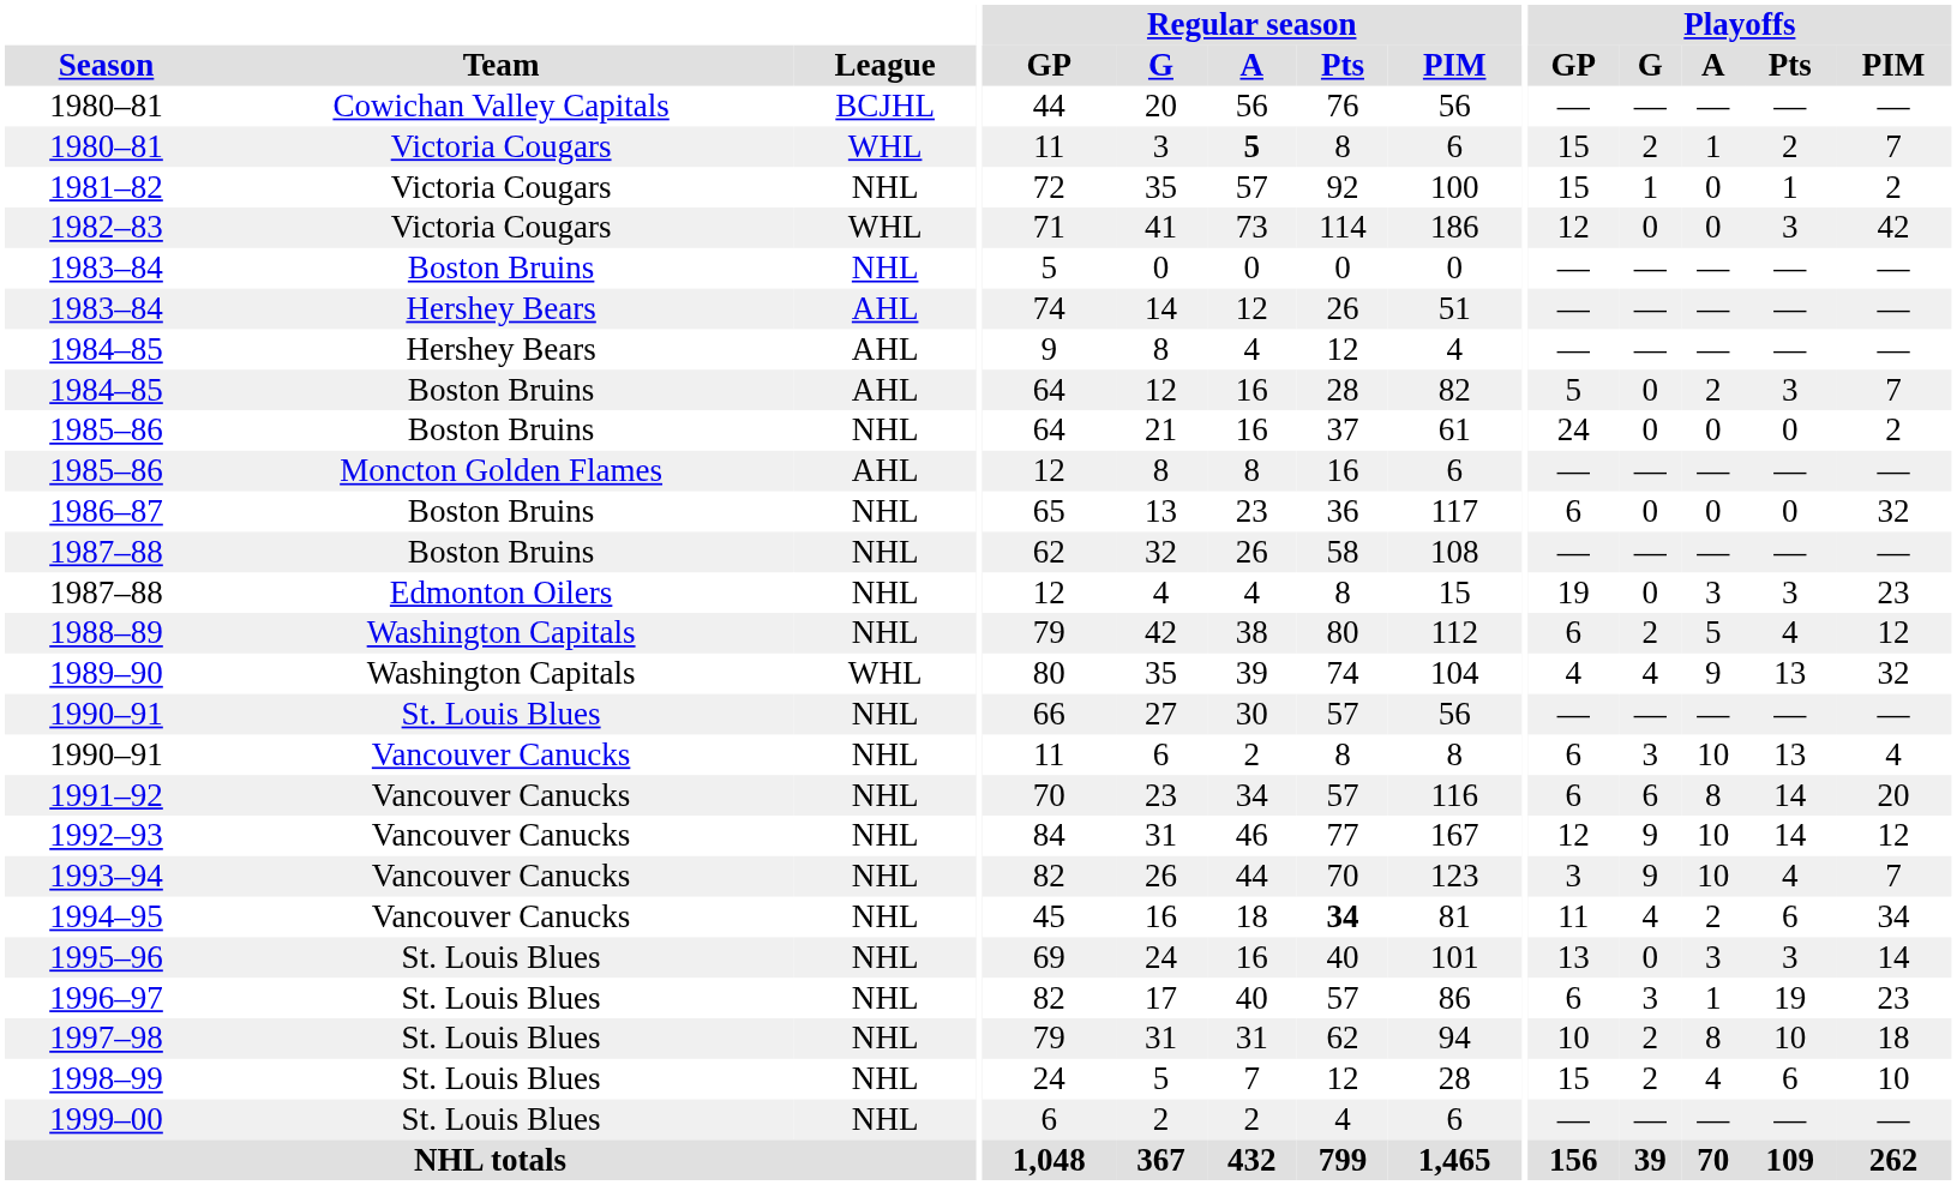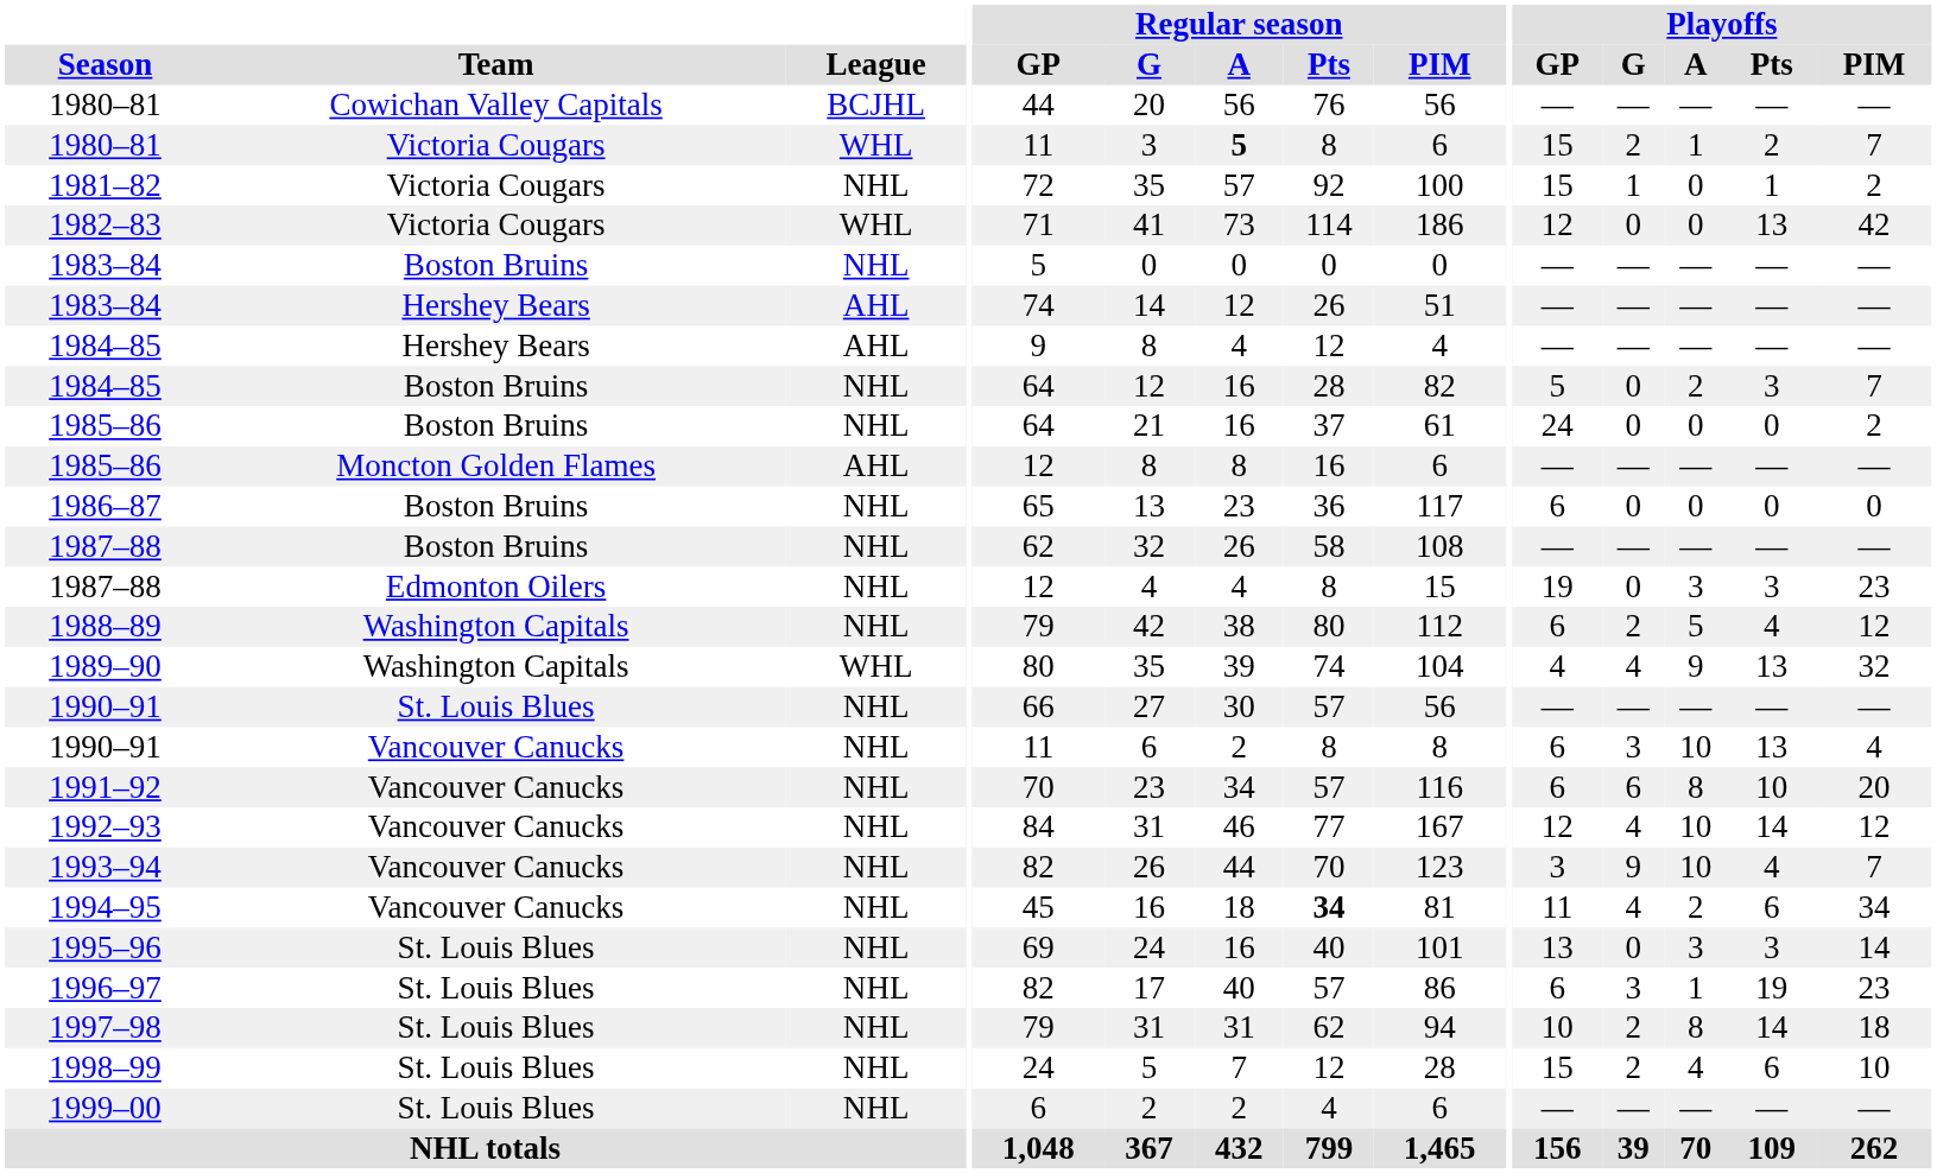 <table border="0" cellpadding="1" cellspacing="0" style="text-align:center; width:60em">
 <tr bgcolor="#e0e0e0">
 <th colspan="3" bgcolor="#ffffff"></th>
 <th rowspan="100" bgcolor="#ffffff"></th>
 <th colspan="5"><a href='#'>Regular season</a></th>
 <th rowspan="100" bgcolor="#ffffff"></th>
 <th colspan="5"><a href='#'>Playoffs</a></th>
 </tr>
 <tr bgcolor="#e0e0e0">
 <th><a href='#'>Season</a></th>
 <th>Team</th>
 <th>League</th>
 <th>GP</th>
 <th><a href='#'>G</a></th>
 <th><a href='#'>A</a></th>
 <th><a href='#'>Pts</a></th>
 <th><a href='#'>PIM</a></th>
 <th>GP</th>
 <th>G</th>
 <th>A</th>
 <th>Pts</th>
 <th>PIM</th>
 </tr>
 <tr>
 <td>1980–81</td>
 <td><a href='#'>Cowichan Valley Capitals</a></td>
 <td><a href='#'>BCJHL</a></td>
 <td>44</td>
 <td>20</td>
 <td>56</td>
 <td>76</td>
 <td>56</td>
 <td>—</td>
 <td>—</td>
 <td>—</td>
 <td>—</td>
 <td>—</td>
 </tr>
 <tr bgcolor="#f0f0f0">
 <td><a href='#'>1980–81</a></td>
 <td><a href='#'>Victoria Cougars</a></td>
 <td><a href='#'>WHL</a></td>
 <td>11</td>
 <td>3</td>
 <td><strong>5</strong></td>
 <td>8</td>
 <td>6</td>
 <td>15</td>
 <td>2</td>
 <td>1</td>
 <td>2</td>
 <td>7</td>
 </tr>
 <tr>
 <td><a href='#'>1981–82</a></td>
 <td>Victoria Cougars</td>
 <td>NHL</td>
 <td>72</td>
 <td>35</td>
 <td>57</td>
 <td>92</td>
 <td>100</td>
 <td>15</td>
 <td>1</td>
 <td>0</td>
 <td>1</td>
 <td>2</td>
 </tr>
 <tr bgcolor="#f0f0f0">
 <td><a href='#'>1982–83</a></td>
 <td>Victoria Cougars</td>
 <td>WHL</td>
 <td>71</td>
 <td>41</td>
 <td>73</td>
 <td>114</td>
 <td>186</td>
 <td>12</td>
 <td>0</td>
 <td>0</td>
-<td>3</td>
+<td>13</td>
 <td>42</td>
 </tr>
 <tr>
 <td><a href='#'>1983–84</a></td>
 <td><a href='#'>Boston Bruins</a></td>
 <td><a href='#'>NHL</a></td>
 <td>5</td>
 <td>0</td>
 <td>0</td>
 <td>0</td>
 <td>0</td>
 <td>—</td>
 <td>—</td>
 <td>—</td>
 <td>—</td>
 <td>—</td>
 </tr>
 <tr bgcolor="#f0f0f0">
 <td><a href='#'>1983–84</a></td>
 <td><a href='#'>Hershey Bears</a></td>
 <td><a href='#'>AHL</a></td>
 <td>74</td>
 <td>14</td>
 <td>12</td>
 <td>26</td>
 <td>51</td>
 <td>—</td>
 <td>—</td>
 <td>—</td>
 <td>—</td>
 <td>—</td>
 </tr>
 <tr>
 <td><a href='#'>1984–85</a></td>
 <td>Hershey Bears</td>
 <td>AHL</td>
 <td>9</td>
 <td>8</td>
 <td>4</td>
 <td>12</td>
 <td>4</td>
 <td>—</td>
 <td>—</td>
 <td>—</td>
 <td>—</td>
 <td>—</td>
 </tr>
 <tr bgcolor="#f0f0f0">
 <td><a href='#'>1984–85</a></td>
 <td>Boston Bruins</td>
-<td>AHL</td>
+<td>NHL</td>
 <td>64</td>
 <td>12</td>
 <td>16</td>
 <td>28</td>
 <td>82</td>
 <td>5</td>
 <td>0</td>
 <td>2</td>
 <td>3</td>
 <td>7</td>
 </tr>
 <tr>
 <td><a href='#'>1985–86</a></td>
 <td>Boston Bruins</td>
 <td>NHL</td>
 <td>64</td>
 <td>21</td>
 <td>16</td>
 <td>37</td>
 <td>61</td>
 <td>24</td>
 <td>0</td>
 <td>0</td>
 <td>0</td>
 <td>2</td>
 </tr>
 <tr bgcolor="#f0f0f0">
 <td><a href='#'>1985–86</a></td>
 <td><a href='#'>Moncton Golden Flames</a></td>
 <td>AHL</td>
 <td>12</td>
 <td>8</td>
 <td>8</td>
 <td>16</td>
 <td>6</td>
 <td>—</td>
 <td>—</td>
 <td>—</td>
 <td>—</td>
 <td>—</td>
 </tr>
 <tr>
 <td><a href='#'>1986–87</a></td>
 <td>Boston Bruins</td>
 <td>NHL</td>
 <td>65</td>
 <td>13</td>
 <td>23</td>
 <td>36</td>
 <td>117</td>
 <td>6</td>
 <td>0</td>
 <td>0</td>
 <td>0</td>
-<td>32</td>
+<td>0</td>
 </tr>
 <tr bgcolor="#f0f0f0">
 <td><a href='#'>1987–88</a></td>
 <td>Boston Bruins</td>
 <td>NHL</td>
 <td>62</td>
 <td>32</td>
 <td>26</td>
 <td>58</td>
 <td>108</td>
 <td>—</td>
 <td>—</td>
 <td>—</td>
 <td>—</td>
 <td>—</td>
 </tr>
 <tr>
 <td>1987–88</td>
 <td><a href='#'>Edmonton Oilers</a></td>
 <td>NHL</td>
 <td>12</td>
 <td>4</td>
 <td>4</td>
 <td>8</td>
 <td>15</td>
 <td>19</td>
 <td>0</td>
 <td>3</td>
 <td>3</td>
 <td>23</td>
 </tr>
 <tr bgcolor="#f0f0f0">
 <td><a href='#'>1988–89</a></td>
 <td><a href='#'>Washington Capitals</a></td>
 <td>NHL</td>
 <td>79</td>
 <td>42</td>
 <td>38</td>
 <td>80</td>
 <td>112</td>
 <td>6</td>
 <td>2</td>
 <td>5</td>
 <td>4</td>
 <td>12</td>
 </tr>
 <tr>
 <td><a href='#'>1989–90</a></td>
 <td>Washington Capitals</td>
 <td>WHL</td>
 <td>80</td>
 <td>35</td>
 <td>39</td>
 <td>74</td>
 <td>104</td>
 <td>4</td>
 <td>4</td>
 <td>9</td>
 <td>13</td>
 <td>32</td>
 </tr>
 <tr bgcolor="#f0f0f0">
 <td><a href='#'>1990–91</a></td>
 <td><a href='#'>St. Louis Blues</a></td>
 <td>NHL</td>
 <td>66</td>
 <td>27</td>
 <td>30</td>
 <td>57</td>
 <td>56</td>
 <td>—</td>
 <td>—</td>
 <td>—</td>
 <td>—</td>
 <td>—</td>
 </tr>
 <tr>
 <td>1990–91</td>
 <td><a href='#'>Vancouver Canucks</a></td>
 <td>NHL</td>
 <td>11</td>
 <td>6</td>
 <td>2</td>
 <td>8</td>
 <td>8</td>
 <td>6</td>
 <td>3</td>
 <td>10</td>
 <td>13</td>
 <td>4</td>
 </tr>
 <tr bgcolor="#f0f0f0">
 <td><a href='#'>1991–92</a></td>
 <td>Vancouver Canucks</td>
 <td>NHL</td>
 <td>70</td>
 <td>23</td>
 <td>34</td>
 <td>57</td>
 <td>116</td>
 <td>6</td>
 <td>6</td>
 <td>8</td>
-<td>14</td>
+<td>10</td>
 <td>20</td>
 </tr>
 <tr>
 <td><a href='#'>1992–93</a></td>
 <td>Vancouver Canucks</td>
 <td>NHL</td>
 <td>84</td>
 <td>31</td>
 <td>46</td>
 <td>77</td>
 <td>167</td>
 <td>12</td>
-<td>9</td>
+<td>4</td>
 <td>10</td>
 <td>14</td>
 <td>12</td>
 </tr>
 <tr bgcolor="#f0f0f0">
 <td><a href='#'>1993–94</a></td>
 <td>Vancouver Canucks</td>
 <td>NHL</td>
 <td>82</td>
 <td>26</td>
 <td>44</td>
 <td>70</td>
 <td>123</td>
 <td>3</td>
 <td>9</td>
 <td>10</td>
 <td>4</td>
 <td>7</td>
 </tr>
 <tr>
 <td><a href='#'>1994–95</a></td>
 <td>Vancouver Canucks</td>
 <td>NHL</td>
 <td>45</td>
 <td>16</td>
 <td>18</td>
 <td><strong>34</strong></td>
 <td>81</td>
 <td>11</td>
 <td>4</td>
 <td>2</td>
 <td>6</td>
 <td>34</td>
 </tr>
 <tr bgcolor="#f0f0f0">
 <td><a href='#'>1995–96</a></td>
 <td>St. Louis Blues</td>
 <td>NHL</td>
 <td>69</td>
 <td>24</td>
 <td>16</td>
 <td>40</td>
 <td>101</td>
 <td>13</td>
 <td>0</td>
 <td>3</td>
 <td>3</td>
 <td>14</td>
 </tr>
 <tr>
 <td><a href='#'>1996–97</a></td>
 <td>St. Louis Blues</td>
 <td>NHL</td>
 <td>82</td>
 <td>17</td>
 <td>40</td>
 <td>57</td>
 <td>86</td>
 <td>6</td>
 <td>3</td>
 <td>1</td>
 <td>19</td>
 <td>23</td>
 </tr>
 <tr bgcolor="#f0f0f0">
 <td><a href='#'>1997–98</a></td>
 <td>St. Louis Blues</td>
 <td>NHL</td>
 <td>79</td>
 <td>31</td>
 <td>31</td>
 <td>62</td>
 <td>94</td>
 <td>10</td>
 <td>2</td>
 <td>8</td>
-<td>10</td>
+<td>14</td>
 <td>18</td>
 </tr>
 <tr>
 <td><a href='#'>1998–99</a></td>
 <td>St. Louis Blues</td>
 <td>NHL</td>
 <td>24</td>
 <td>5</td>
 <td>7</td>
 <td>12</td>
 <td>28</td>
 <td>15</td>
 <td>2</td>
 <td>4</td>
 <td>6</td>
 <td>10</td>
 </tr>
 <tr bgcolor="#f0f0f0">
 <td><a href='#'>1999–00</a></td>
 <td>St. Louis Blues</td>
 <td>NHL</td>
 <td>6</td>
 <td>2</td>
 <td>2</td>
 <td>4</td>
 <td>6</td>
 <td>—</td>
 <td>—</td>
 <td>—</td>
 <td>—</td>
 <td>—</td>
 </tr>
 <tr bgcolor="#e0e0e0">
 <th colspan="3">NHL totals</th>
 <th>1,048</th>
 <th>367</th>
 <th>432</th>
 <th>799</th>
 <th>1,465</th>
 <th>156</th>
 <th>39</th>
 <th>70</th>
 <th>109</th>
 <th>262</th>
 </tr>
 </table>
